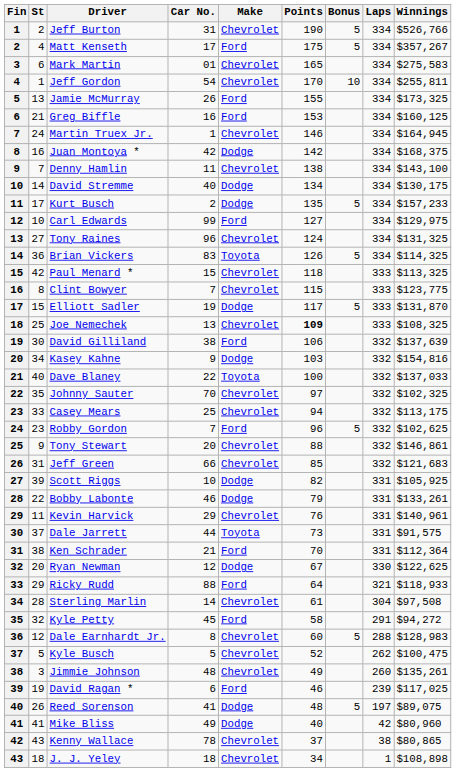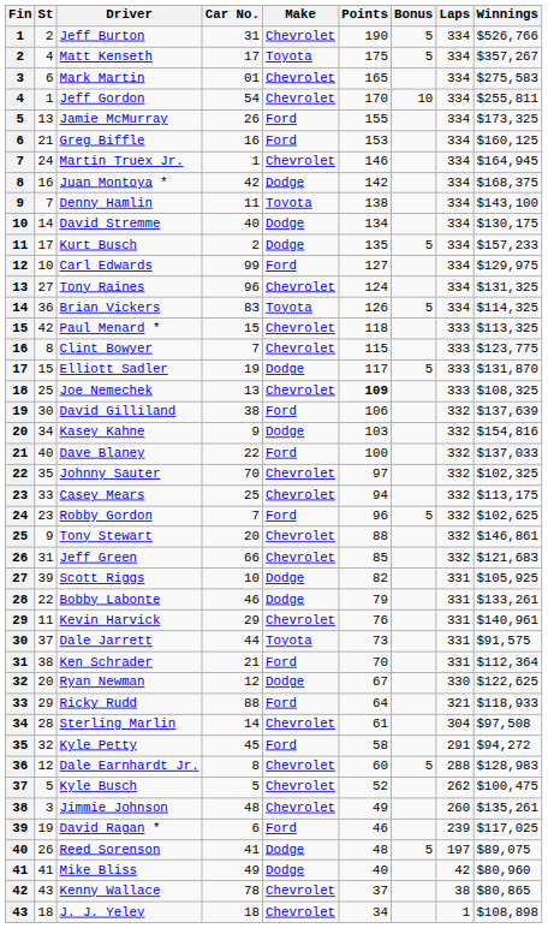 <table class="wikitable" style="font-size: 95%;" cellspacing="0" cellpadding="0" border="0">
 <tr>
 <th>Fin</th>
 <th>St</th>
 <th>Driver</th>
 <th>Car No.</th>
 <th>Make</th>
 <th>Points</th>
 <th>Bonus</th>
 <th>Laps</th>
 <th>Winnings</th>
 </tr>
 <tr>
 <th>1</th>
 <td align="right">2</td>
 <td><a href='#'>Jeff Burton</a></td>
 <td align="right">31</td>
 <td><a href='#'>Chevrolet</a></td>
 <td align="right">190</td>
 <td align="right">5</td>
 <td align="right">334</td>
 <td>$526,766</td>
 </tr>
 <tr>
 <th>2</th>
 <td align="right">4</td>
 <td><a href='#'>Matt Kenseth</a></td>
 <td align="right">17</td>
-<td><a href='#'>Ford</a></td>
+<td><a href='#'>Toyota</a></td>
 <td align="right">175</td>
 <td align="right">5</td>
 <td align="right">334</td>
 <td>$357,267</td>
 </tr>
 <tr>
 <th>3</th>
 <td align="right">6</td>
 <td><a href='#'>Mark Martin</a></td>
 <td align="right">01</td>
 <td><a href='#'>Chevrolet</a></td>
 <td align="right">165</td>
 <td></td>
 <td align="right">334</td>
 <td>$275,583</td>
 </tr>
 <tr>
 <th>4</th>
 <td align="right">1</td>
 <td><a href='#'>Jeff Gordon</a></td>
 <td align="right">54</td>
 <td><a href='#'>Chevrolet</a></td>
 <td align="right">170</td>
 <td align="right">10</td>
 <td align="right">334</td>
 <td>$255,811</td>
 </tr>
 <tr>
 <th>5</th>
 <td align="right">13</td>
 <td><a href='#'>Jamie McMurray</a></td>
 <td align="right">26</td>
 <td><a href='#'>Ford</a></td>
 <td align="right">155</td>
 <td></td>
 <td align="right">334</td>
 <td>$173,325</td>
 </tr>
 <tr>
 <th>6</th>
 <td align="right">21</td>
 <td><a href='#'>Greg Biffle</a></td>
 <td align="right">16</td>
 <td><a href='#'>Ford</a></td>
 <td align="right">153</td>
 <td></td>
 <td align="right">334</td>
 <td>$160,125</td>
 </tr>
 <tr>
 <th>7</th>
 <td align="right">24</td>
 <td><a href='#'>Martin Truex Jr.</a></td>
 <td align="right">1</td>
 <td><a href='#'>Chevrolet</a></td>
 <td align="right">146</td>
 <td></td>
 <td align="right">334</td>
 <td>$164,945</td>
 </tr>
 <tr>
 <th>8</th>
 <td align="right">16</td>
 <td><a href='#'>Juan Montoya</a> *</td>
 <td align="right">42</td>
 <td><a href='#'>Dodge</a></td>
 <td align="right">142</td>
 <td></td>
 <td align="right">334</td>
 <td>$168,375</td>
 </tr>
 <tr>
 <th>9</th>
 <td align="right">7</td>
 <td><a href='#'>Denny Hamlin</a></td>
 <td align="right">11</td>
-<td><a href='#'>Chevrolet</a></td>
+<td><a href='#'>Toyota</a></td>
 <td align="right">138</td>
 <td></td>
 <td align="right">334</td>
 <td>$143,100</td>
 </tr>
 <tr>
 <th>10</th>
 <td align="right">14</td>
 <td><a href='#'>David Stremme</a></td>
 <td align="right">40</td>
 <td><a href='#'>Dodge</a></td>
 <td align="right">134</td>
 <td></td>
 <td align="right">334</td>
 <td>$130,175</td>
 </tr>
 <tr>
 <th>11</th>
 <td align="right">17</td>
 <td><a href='#'>Kurt Busch</a></td>
 <td align="right">2</td>
 <td><a href='#'>Dodge</a></td>
 <td align="right">135</td>
 <td align="right">5</td>
 <td align="right">334</td>
 <td>$157,233</td>
 </tr>
 <tr>
 <th>12</th>
 <td align="right">10</td>
 <td><a href='#'>Carl Edwards</a></td>
 <td align="right">99</td>
 <td><a href='#'>Ford</a></td>
 <td align="right">127</td>
 <td></td>
 <td align="right">334</td>
 <td>$129,975</td>
 </tr>
 <tr>
 <th>13</th>
 <td align="right">27</td>
 <td><a href='#'>Tony Raines</a></td>
 <td align="right">96</td>
 <td><a href='#'>Chevrolet</a></td>
 <td align="right">124</td>
 <td></td>
 <td align="right">334</td>
 <td>$131,325</td>
 </tr>
 <tr>
 <th>14</th>
 <td align="right">36</td>
 <td><a href='#'>Brian Vickers</a></td>
 <td align="right">83</td>
 <td><a href='#'>Toyota</a></td>
 <td align="right">126</td>
 <td align="right">5</td>
 <td align="right">334</td>
 <td>$114,325</td>
 </tr>
 <tr>
 <th>15</th>
 <td align="right">42</td>
 <td><a href='#'>Paul Menard</a> *</td>
 <td align="right">15</td>
 <td><a href='#'>Chevrolet</a></td>
 <td align="right">118</td>
 <td></td>
 <td align="right">333</td>
 <td>$113,325</td>
 </tr>
 <tr>
 <th>16</th>
 <td align="right">8</td>
 <td><a href='#'>Clint Bowyer</a></td>
 <td align="right">7</td>
 <td><a href='#'>Chevrolet</a></td>
 <td align="right">115</td>
 <td></td>
 <td align="right">333</td>
 <td>$123,775</td>
 </tr>
 <tr>
 <th>17</th>
 <td align="right">15</td>
 <td><a href='#'>Elliott Sadler</a></td>
 <td align="right">19</td>
 <td><a href='#'>Dodge</a></td>
 <td align="right">117</td>
 <td align="right">5</td>
 <td align="right">333</td>
 <td>$131,870</td>
 </tr>
 <tr>
 <th>18</th>
 <td align="right">25</td>
 <td><a href='#'>Joe Nemechek</a></td>
 <td align="right">13</td>
 <td><a href='#'>Chevrolet</a></td>
 <td align="right"><strong>109</strong></td>
 <td></td>
 <td align="right">333</td>
 <td>$108,325</td>
 </tr>
 <tr>
 <th>19</th>
 <td align="right">30</td>
 <td><a href='#'>David Gilliland</a></td>
 <td align="right">38</td>
 <td><a href='#'>Ford</a></td>
 <td align="right">106</td>
 <td></td>
 <td align="right">332</td>
 <td>$137,639</td>
 </tr>
 <tr>
 <th>20</th>
 <td align="right">34</td>
 <td><a href='#'>Kasey Kahne</a></td>
 <td align="right">9</td>
 <td><a href='#'>Dodge</a></td>
 <td align="right">103</td>
 <td></td>
 <td align="right">332</td>
 <td>$154,816</td>
 </tr>
 <tr>
 <th>21</th>
 <td align="right">40</td>
 <td><a href='#'>Dave Blaney</a></td>
 <td align="right">22</td>
-<td><a href='#'>Toyota</a></td>
+<td><a href='#'>Ford</a></td>
 <td align="right">100</td>
 <td></td>
 <td align="right">332</td>
 <td>$137,033</td>
 </tr>
 <tr>
 <th>22</th>
 <td align="right">35</td>
 <td><a href='#'>Johnny Sauter</a></td>
 <td align="right">70</td>
 <td><a href='#'>Chevrolet</a></td>
 <td align="right">97</td>
 <td></td>
 <td align="right">332</td>
 <td>$102,325</td>
 </tr>
 <tr>
 <th>23</th>
 <td align="right">33</td>
 <td><a href='#'>Casey Mears</a></td>
 <td align="right">25</td>
 <td><a href='#'>Chevrolet</a></td>
 <td align="right">94</td>
 <td></td>
 <td align="right">332</td>
 <td>$113,175</td>
 </tr>
 <tr>
 <th>24</th>
 <td align="right">23</td>
 <td><a href='#'>Robby Gordon</a></td>
 <td align="right">7</td>
 <td><a href='#'>Ford</a></td>
 <td align="right">96</td>
 <td align="right">5</td>
 <td align="right">332</td>
 <td>$102,625</td>
 </tr>
 <tr>
 <th>25</th>
 <td align="right">9</td>
 <td><a href='#'>Tony Stewart</a></td>
 <td align="right">20</td>
 <td><a href='#'>Chevrolet</a></td>
 <td align="right">88</td>
 <td></td>
 <td align="right">332</td>
 <td>$146,861</td>
 </tr>
 <tr>
 <th>26</th>
 <td align="right">31</td>
 <td><a href='#'>Jeff Green</a></td>
 <td align="right">66</td>
 <td><a href='#'>Chevrolet</a></td>
 <td align="right">85</td>
 <td></td>
 <td align="right">332</td>
 <td>$121,683</td>
 </tr>
 <tr>
 <th>27</th>
 <td align="right">39</td>
 <td><a href='#'>Scott Riggs</a></td>
 <td align="right">10</td>
 <td><a href='#'>Dodge</a></td>
 <td align="right">82</td>
 <td></td>
 <td align="right">331</td>
 <td>$105,925</td>
 </tr>
 <tr>
 <th>28</th>
 <td align="right">22</td>
 <td><a href='#'>Bobby Labonte</a></td>
 <td align="right">46</td>
 <td><a href='#'>Dodge</a></td>
 <td align="right">79</td>
 <td></td>
 <td align="right">331</td>
 <td>$133,261</td>
 </tr>
 <tr>
 <th>29</th>
 <td align="right">11</td>
 <td><a href='#'>Kevin Harvick</a></td>
 <td align="right">29</td>
 <td><a href='#'>Chevrolet</a></td>
 <td align="right">76</td>
 <td></td>
 <td align="right">331</td>
 <td>$140,961</td>
 </tr>
 <tr>
 <th>30</th>
 <td align="right">37</td>
 <td><a href='#'>Dale Jarrett</a></td>
 <td align="right">44</td>
 <td><a href='#'>Toyota</a></td>
 <td align="right">73</td>
 <td></td>
 <td align="right">331</td>
 <td>$91,575</td>
 </tr>
 <tr>
 <th>31</th>
 <td align="right">38</td>
 <td><a href='#'>Ken Schrader</a></td>
 <td align="right">21</td>
 <td><a href='#'>Ford</a></td>
 <td align="right">70</td>
 <td></td>
 <td align="right">331</td>
 <td>$112,364</td>
 </tr>
 <tr>
 <th>32</th>
 <td align="right">20</td>
 <td><a href='#'>Ryan Newman</a></td>
 <td align="right">12</td>
 <td><a href='#'>Dodge</a></td>
 <td align="right">67</td>
 <td></td>
 <td align="right">330</td>
 <td>$122,625</td>
 </tr>
 <tr>
 <th>33</th>
 <td align="right">29</td>
 <td><a href='#'>Ricky Rudd</a></td>
 <td align="right">88</td>
 <td><a href='#'>Ford</a></td>
 <td align="right">64</td>
 <td></td>
 <td align="right">321</td>
 <td>$118,933</td>
 </tr>
 <tr>
 <th>34</th>
 <td align="right">28</td>
 <td><a href='#'>Sterling Marlin</a></td>
 <td align="right">14</td>
 <td><a href='#'>Chevrolet</a></td>
 <td align="right">61</td>
 <td></td>
 <td align="right">304</td>
 <td>$97,508</td>
 </tr>
 <tr>
 <th>35</th>
 <td align="right">32</td>
 <td><a href='#'>Kyle Petty</a></td>
 <td align="right">45</td>
 <td><a href='#'>Ford</a></td>
 <td align="right">58</td>
 <td></td>
 <td align="right">291</td>
 <td>$94,272</td>
 </tr>
 <tr>
 <th>36</th>
 <td align="right">12</td>
 <td><a href='#'>Dale Earnhardt Jr.</a></td>
 <td align="right">8</td>
 <td><a href='#'>Chevrolet</a></td>
 <td align="right">60</td>
 <td align="right">5</td>
 <td align="right">288</td>
 <td>$128,983</td>
 </tr>
 <tr>
 <th>37</th>
 <td align="right">5</td>
 <td><a href='#'>Kyle Busch</a></td>
 <td align="right">5</td>
 <td><a href='#'>Chevrolet</a></td>
 <td align="right">52</td>
 <td></td>
 <td align="right">262</td>
 <td>$100,475</td>
 </tr>
 <tr>
 <th>38</th>
 <td align="right">3</td>
 <td><a href='#'>Jimmie Johnson</a></td>
 <td align="right">48</td>
 <td><a href='#'>Chevrolet</a></td>
 <td align="right">49</td>
 <td></td>
 <td align="right">260</td>
 <td>$135,261</td>
 </tr>
 <tr>
 <th>39</th>
 <td align="right">19</td>
 <td><a href='#'>David Ragan</a> *</td>
 <td align="right">6</td>
 <td><a href='#'>Ford</a></td>
 <td align="right">46</td>
 <td></td>
 <td align="right">239</td>
 <td>$117,025</td>
 </tr>
 <tr>
 <th>40</th>
 <td align="right">26</td>
 <td><a href='#'>Reed Sorenson</a></td>
 <td align="right">41</td>
 <td><a href='#'>Dodge</a></td>
 <td align="right">48</td>
 <td align="right">5</td>
 <td align="right">197</td>
 <td>$89,075</td>
 </tr>
 <tr>
 <th>41</th>
 <td align="right">41</td>
 <td><a href='#'>Mike Bliss</a></td>
 <td align="right">49</td>
 <td><a href='#'>Dodge</a></td>
 <td align="right">40</td>
 <td></td>
 <td align="right">42</td>
 <td>$80,960</td>
 </tr>
 <tr>
 <th>42</th>
 <td align="right">43</td>
 <td><a href='#'>Kenny Wallace</a></td>
 <td align="right">78</td>
 <td><a href='#'>Chevrolet</a></td>
 <td align="right">37</td>
 <td></td>
 <td align="right">38</td>
 <td>$80,865</td>
 </tr>
 <tr>
 <th>43</th>
 <td align="right">18</td>
 <td><a href='#'>J. J. Yeley</a></td>
 <td align="right">18</td>
 <td><a href='#'>Chevrolet</a></td>
 <td align="right">34</td>
 <td></td>
 <td align="right">1</td>
 <td>$108,898</td>
 </tr>
 </table>
